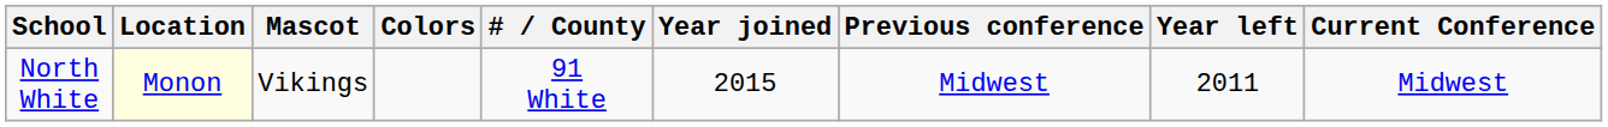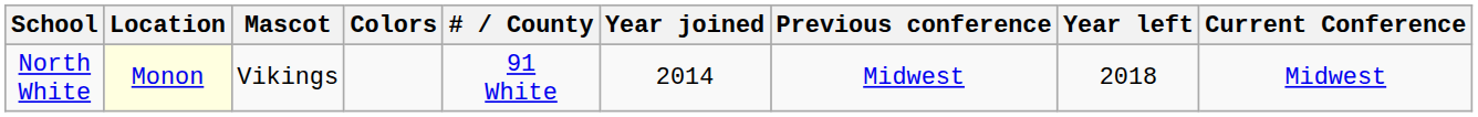 <table class="wikitable" style="text-align:center;">
 <tr>
 <th>School</th>
 <th>Location</th>
 <th>Mascot</th>
 <th>Colors</th>
 <th># / County</th>
 <th>Year joined</th>
 <th>Previous conference</th>
 <th>Year left</th>
 <th>Current Conference</th>
 </tr>
 <tr>
 <td><a href='#'>North <br> White</a></td>
 <td style="background: lightyellow;"><a href='#'>Monon</a></td>
 <td>Vikings</td>
 <td>  </td>
 <td><a href='#'>91 <br> White</a></td>
-<td>2015</td>
+<td>2014</td>
 <td><a href='#'>Midwest</a></td>
-<td>2011</td>
+<td>2018</td>
 <td><a href='#'>Midwest</a></td>
 </tr>
 </table>
